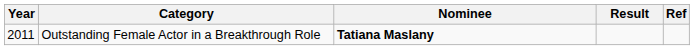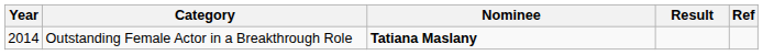 <table class="wikitable">
 <tr>
 <th width=5%>Year</th>
 <th width=45%>Category</th>
 <th width=40%>Nominee</th>
 <th width=10%>Result</th>
 <th width=3%>Ref</th>
 </tr>
 <tr>
-<td>2011</td>
+<td>2014</td>
 <td>Outstanding Female Actor in a Breakthrough Role</td>
 <td><strong>Tatiana Maslany</strong></td>
 <td></td>
 <td></td>
 </tr>
 </table>
